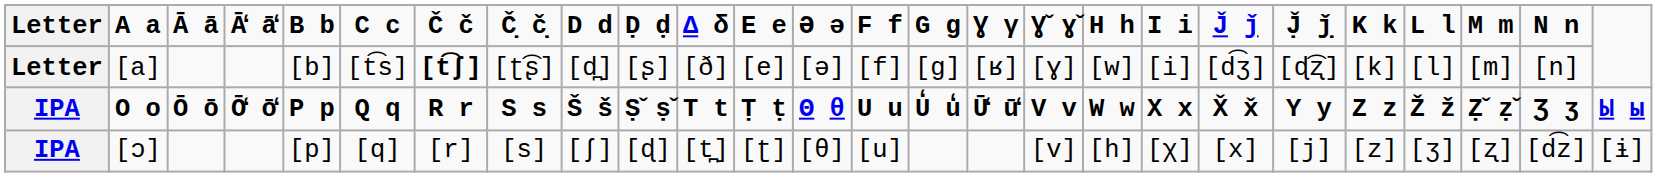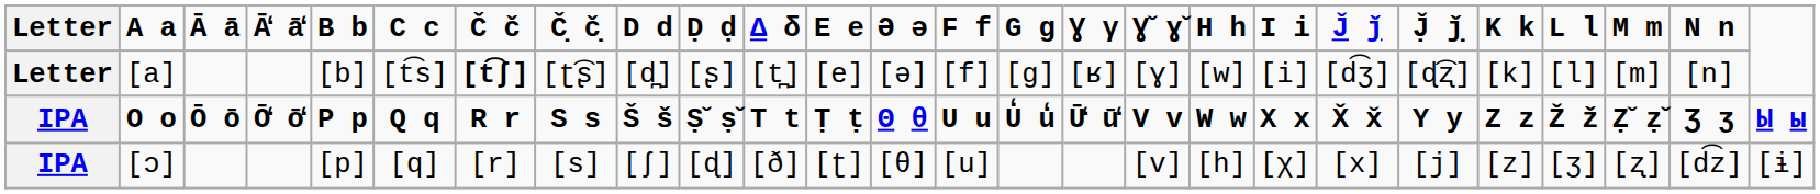 <table class="wikitable Unicode">
 <tr align=center>
 <th>Letter</th>
 <td><strong>A a</strong></td>
 <td><strong>Ā ā</strong></td>
 <td><strong>Ā̒ ā̒</strong></td>
 <td><strong>B b</strong></td>
 <td><strong>C c</strong></td>
 <td><strong>Č č</strong></td>
 <td><strong>Č̣ č̣</strong></td>
 <td><strong>D d</strong></td>
 <td><strong>Ḍ ḍ</strong></td>
 <td><strong><a href='#'>Δ</a> δ</strong></td>
 <td><strong>E e</strong></td>
 <td><strong>Ə ə</strong></td>
 <td><strong>F f</strong></td>
 <td><strong>G g</strong></td>
 <td><strong>Ɣ γ</strong></td>
 <td><strong>Ɣ̌ ɣ̌</strong></td>
 <td><strong>H h</strong></td>
 <td><strong>I i</strong></td>
 <td><strong><a href='#'>J̌</a> <a href='#'>ǰ</a></strong></td>
 <td><strong>J̣̌ ǰ̣</strong></td>
 <td><strong>K k</strong></td>
 <td><strong>L l</strong></td>
 <td><strong>M m</strong></td>
 <td><strong>N n</strong></td>
 </tr>
 <tr align=center>
 <th>Letter</th>
 <td>[a]</td>
 <td></td>
 <td></td>
 <td>[b]</td>
 <td>[t͡s]</td>
 <td><strong>[t͡ʃ]</strong></td>
 <td>[ʈ͡ʂ]</td>
 <td>[d̪]</td>
 <td>[ʂ]</td>
-<td>[ð]</td>
+<td>[t̪]</td>
 <td>[e]</td>
 <td>[ə]</td>
 <td>[f]</td>
 <td>[ɡ]</td>
 <td>[ʁ]</td>
 <td>[ɣ]</td>
 <td>[w]</td>
 <td>[i]</td>
 <td>[d͡ʒ]</td>
 <td>[ɖ͡ʐ]</td>
 <td>[k]</td>
 <td>[l]</td>
 <td>[m]</td>
 <td>[n]</td>
 </tr>
 <tr align=center>
 <th><a href='#'>IPA</a></th>
 <td><strong>O o</strong></td>
 <td><strong>Ō ō</strong></td>
 <td><strong>Ō̒ ō̒</strong></td>
 <td><strong>P p</strong></td>
 <td><strong>Q q</strong></td>
 <td><strong>R r</strong></td>
 <td><strong>S s</strong></td>
 <td><strong>Š š</strong></td>
 <td><strong>Ṣ̌ ṣ̌</strong></td>
 <td><strong>T t</strong></td>
 <td><strong>Ṭ ṭ</strong></td>
 <td><strong><a href='#'>Θ</a> <a href='#'>θ</a></strong></td>
 <td><strong>U u</strong></td>
 <td><strong>U̒ u̒</strong></td>
 <td><strong>Ū̒ ū̒</strong></td>
 <td><strong>V v</strong></td>
 <td><strong>W w</strong></td>
 <td><strong>X x</strong></td>
 <td><strong>X̌ x̌</strong></td>
 <td><strong>Y y</strong></td>
 <td><strong>Z z</strong></td>
 <td><strong>Ž ž</strong></td>
 <td><strong>Ẓ̌ ẓ̌</strong></td>
 <td><strong>Ʒ ʒ</strong></td>
 <td><strong><a href='#'>Ы</a> <a href='#'>ы</a></strong></td>
 </tr>
 <tr align=center>
 <th><a href='#'>IPA</a></th>
 <td>[ɔ]</td>
 <td></td>
 <td></td>
 <td>[p]</td>
 <td>[q]</td>
 <td>[r]</td>
 <td>[s]</td>
 <td>[ʃ]</td>
 <td>[ɖ]</td>
-<td>[t̪]</td>
+<td>[ð]</td>
 <td>[ʈ]</td>
 <td>[θ]</td>
 <td>[u]</td>
 <td></td>
 <td></td>
 <td>[v]</td>
 <td>[h]</td>
 <td>[χ]</td>
 <td>[x]</td>
 <td>[j]</td>
 <td>[z]</td>
 <td>[ʒ]</td>
 <td>[ʐ]</td>
 <td>[d͡z]</td>
 <td>[ɨ]</td>
 </tr>
 </table>
